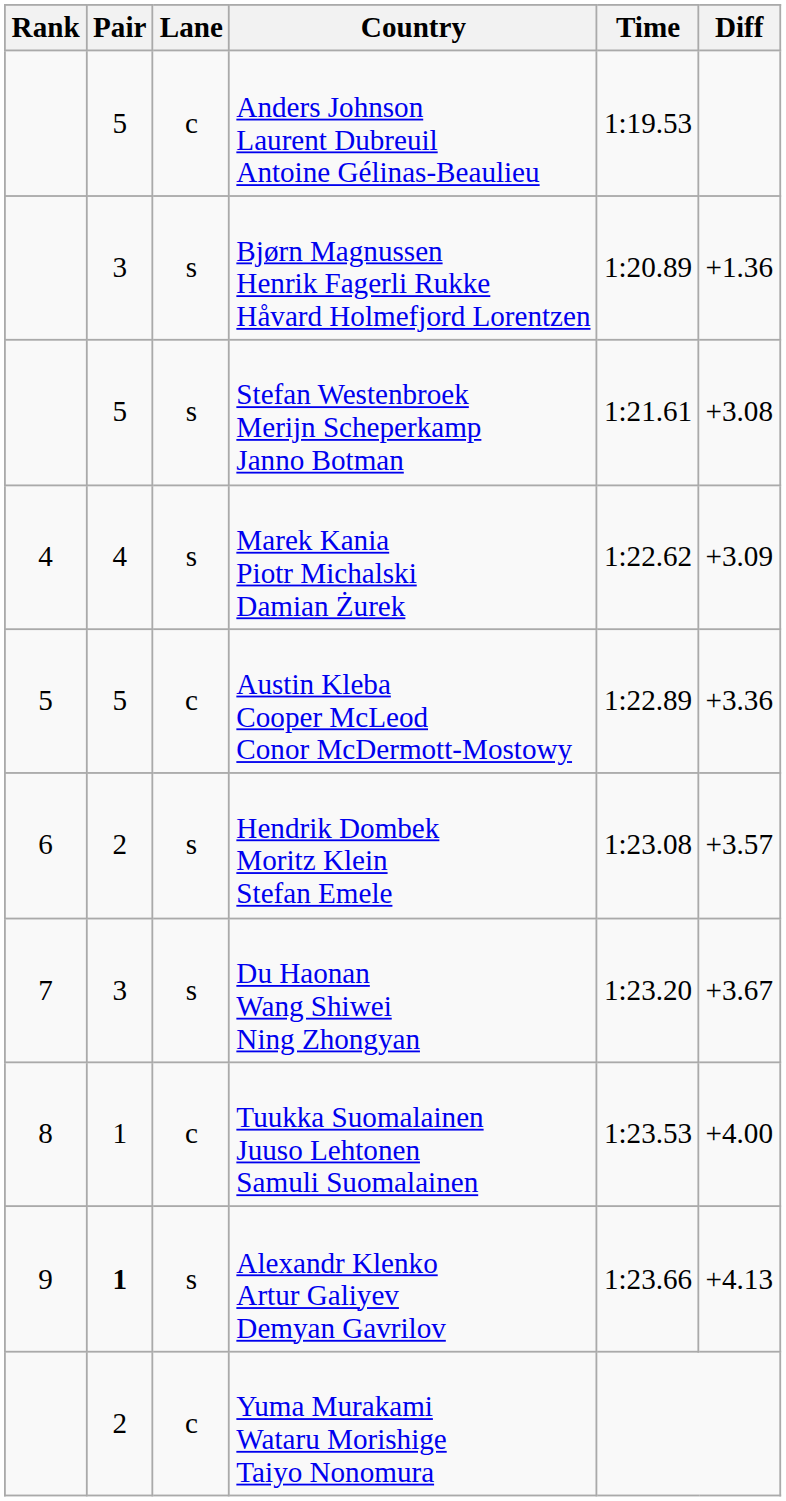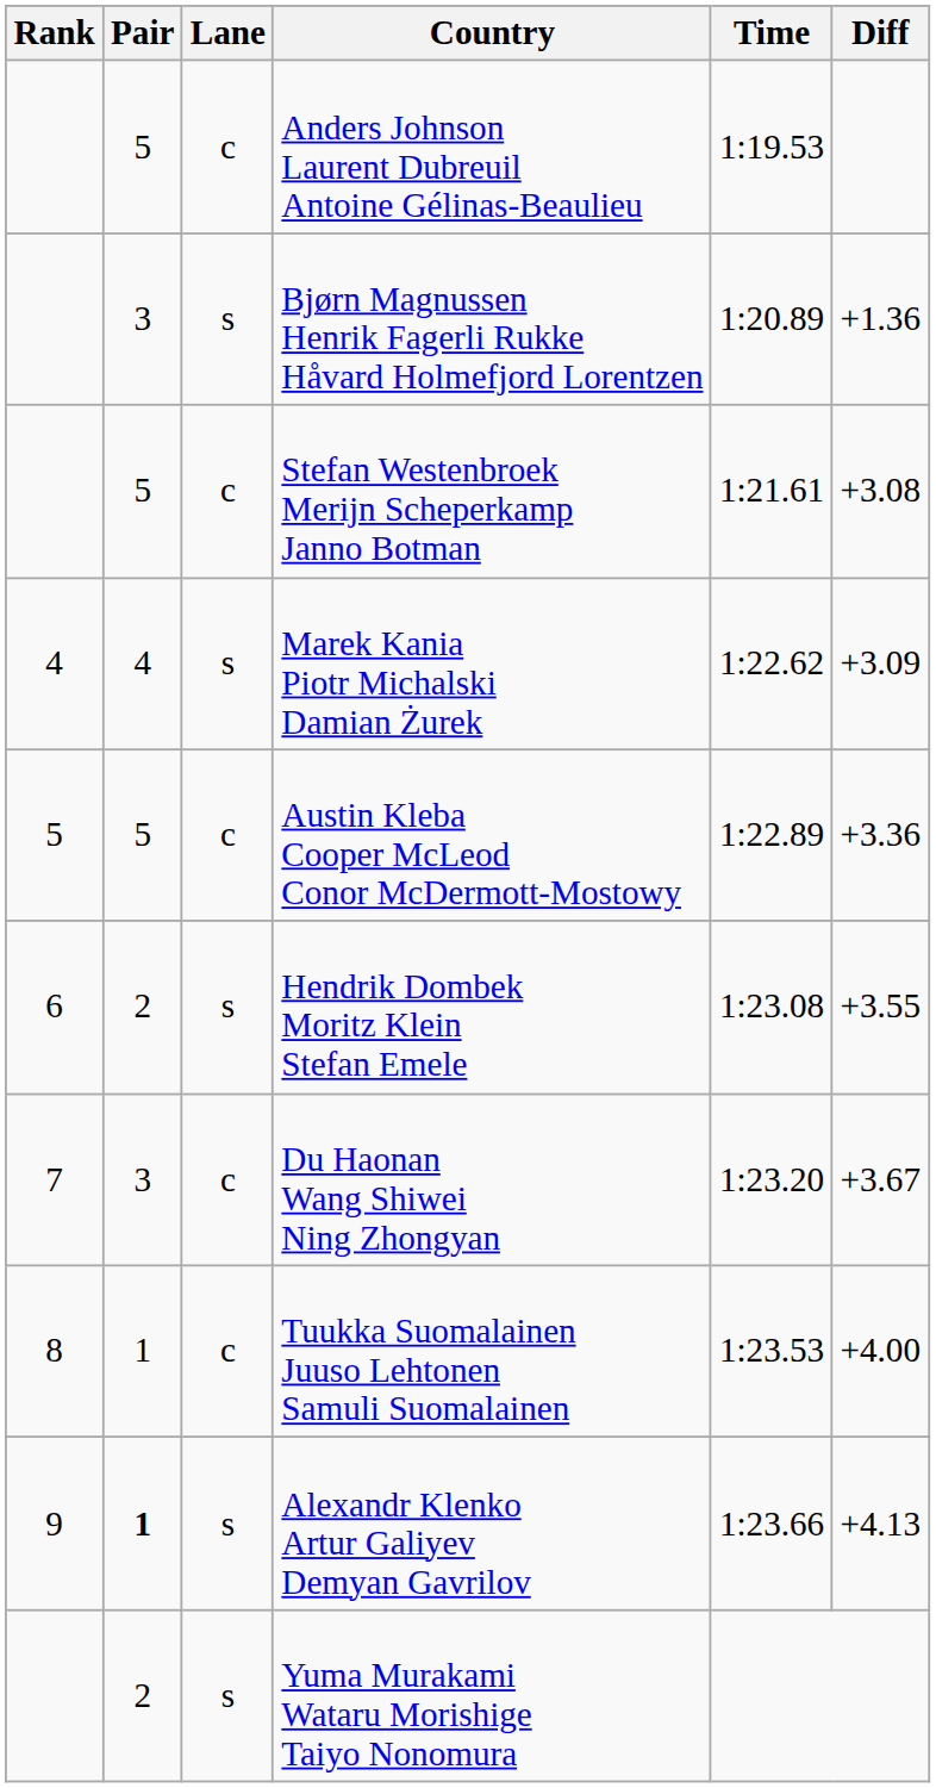 <table class="wikitable sortable" style="text-align:center">
 <tr>
 <th>Rank</th>
 <th>Pair</th>
 <th>Lane</th>
 <th>Country</th>
 <th>Time</th>
 <th>Diff</th>
 </tr>
 <tr>
 <td></td>
 <td>5</td>
 <td>c</td>
 <td align=left><br><a href='#'>Anders Johnson</a><br><a href='#'>Laurent Dubreuil</a><br><a href='#'>Antoine Gélinas-Beaulieu</a></td>
 <td>1:19.53</td>
 </tr>
 <tr>
 <td></td>
 <td>3</td>
 <td>s</td>
 <td align=left><br><a href='#'>Bjørn Magnussen</a><br><a href='#'>Henrik Fagerli Rukke</a><br><a href='#'>Håvard Holmefjord Lorentzen</a></td>
 <td>1:20.89</td>
 <td>+1.36</td>
 </tr>
 <tr>
 <td></td>
 <td>5</td>
-<td>s</td>
+<td>c</td>
 <td align=left><br><a href='#'>Stefan Westenbroek</a><br><a href='#'>Merijn Scheperkamp</a><br><a href='#'>Janno Botman</a></td>
 <td>1:21.61</td>
 <td>+3.08</td>
 </tr>
 <tr>
 <td>4</td>
 <td>4</td>
 <td>s</td>
 <td align=left><br><a href='#'>Marek Kania</a><br><a href='#'>Piotr Michalski</a><br><a href='#'>Damian Żurek</a></td>
 <td>1:22.62</td>
 <td>+3.09</td>
 </tr>
 <tr>
 <td>5</td>
 <td>5</td>
 <td>c</td>
 <td align=left><br><a href='#'>Austin Kleba</a><br><a href='#'>Cooper McLeod</a><br><a href='#'>Conor McDermott-Mostowy</a></td>
 <td>1:22.89</td>
 <td>+3.36</td>
 </tr>
 <tr>
 <td>6</td>
 <td>2</td>
 <td>s</td>
 <td align=left><br><a href='#'>Hendrik Dombek</a><br><a href='#'>Moritz Klein</a><br><a href='#'>Stefan Emele</a></td>
 <td>1:23.08</td>
-<td>+3.57</td>
+<td>+3.55</td>
 </tr>
 <tr>
 <td>7</td>
 <td>3</td>
-<td>s</td>
+<td>c</td>
 <td align=left><br><a href='#'>Du Haonan</a><br><a href='#'>Wang Shiwei</a><br><a href='#'>Ning Zhongyan</a></td>
 <td>1:23.20</td>
 <td>+3.67</td>
 </tr>
 <tr>
 <td>8</td>
 <td>1</td>
 <td>c</td>
 <td align=left><br><a href='#'>Tuukka Suomalainen</a><br><a href='#'>Juuso Lehtonen</a><br><a href='#'>Samuli Suomalainen</a></td>
 <td>1:23.53</td>
 <td>+4.00</td>
 </tr>
 <tr>
 <td>9</td>
 <td><strong>1</strong></td>
 <td>s</td>
 <td align=left><br><a href='#'>Alexandr Klenko</a><br><a href='#'>Artur Galiyev</a><br><a href='#'>Demyan Gavrilov</a></td>
 <td>1:23.66</td>
 <td>+4.13</td>
 </tr>
 <tr>
 <td></td>
 <td>2</td>
-<td>c</td>
+<td>s</td>
 <td align=left><br><a href='#'>Yuma Murakami</a><br><a href='#'>Wataru Morishige</a><br><a href='#'>Taiyo Nonomura</a></td>
 <td colspan="2"></td>
 </tr>
 </table>
